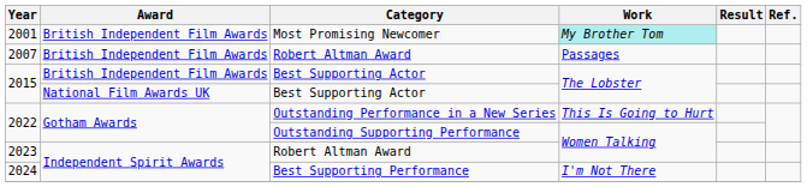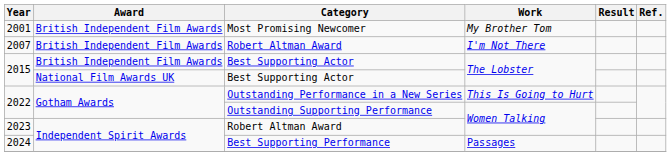 <table class="wikitable unsortable">
 <tr>
 <th>Year</th>
 <th>Award</th>
 <th>Category</th>
 <th>Work</th>
 <th>Result</th>
 <th>Ref.</th>
 </tr>
 <tr>
 <td>2001</td>
 <td><a href='#'>British Independent Film Awards</a></td>
 <td>Most Promising Newcomer</td>
-<td style="background: paleturquoise;"><em>My Brother Tom</em></td>
+<td><em>My Brother Tom</em></td>
 <td></td>
 <td></td>
 </tr>
 <tr>
 <td>2007</td>
 <td><a href='#'>British Independent Film Awards</a></td>
 <td><a href='#'>Robert Altman Award</a></td>
-<td><a href='#'>Passages</a></td>
+<td><em><a href='#'>I'm Not There</a></em></td>
 <td></td>
 <td></td>
 </tr>
 <tr>
 <td rowspan="2">2015</td>
 <td><a href='#'>British Independent Film Awards</a></td>
 <td><a href='#'>Best Supporting Actor</a></td>
 <td rowspan="2"><em><a href='#'>The Lobster</a></em></td>
 <td></td>
 <td></td>
 </tr>
 <tr>
 <td><a href='#'>National Film Awards UK</a></td>
 <td>Best Supporting Actor</td>
 <td></td>
 <td></td>
 </tr>
 <tr>
 <td rowspan="2">2022</td>
 <td rowspan="2"><a href='#'>Gotham Awards</a></td>
 <td><a href='#'>Outstanding Performance in a New Series</a></td>
 <td><em><a href='#'>This Is Going to Hurt</a></em></td>
 <td></td>
 <td rowspan="2"></td>
 </tr>
 <tr>
 <td><a href='#'>Outstanding Supporting Performance</a></td>
 <td rowspan="2"><em><a href='#'>Women Talking</a></em></td>
 <td></td>
 </tr>
 <tr>
 <td>2023</td>
 <td rowspan="2"><a href='#'>Independent Spirit Awards</a></td>
 <td>Robert Altman Award</td>
 <td></td>
 <td></td>
 </tr>
 <tr>
 <td>2024</td>
 <td><a href='#'>Best Supporting Performance</a></td>
-<td><em><a href='#'>I'm Not There</a></em></td>
+<td><a href='#'>Passages</a></td>
 <td></td>
 <td></td>
 </tr>
 <tr>
 </tr>
 </table>
